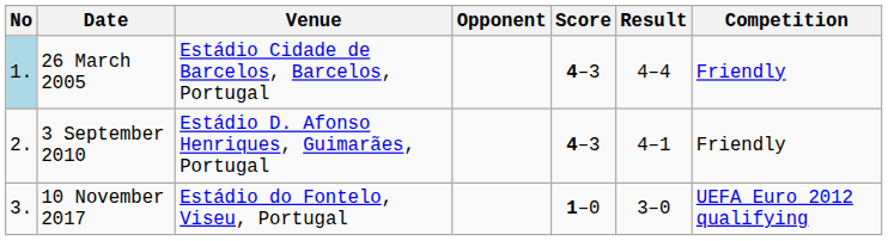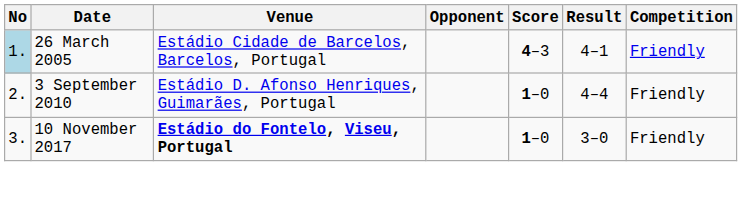 <table class="wikitable" style="font-size:100%;">
 <tr>
 <th>No</th>
 <th>Date</th>
 <th>Venue</th>
 <th>Opponent</th>
 <th>Score</th>
 <th>Result</th>
 <th>Competition</th>
 </tr>
 <tr>
 <td style="background: lightblue;">1.</td>
 <td>26 March 2005</td>
 <td><a href='#'>Estádio Cidade de Barcelos</a>, <a href='#'>Barcelos</a>, Portugal</td>
 <td></td>
 <td align=center><strong>4</strong>–3</td>
-<td align=center>4–4</td>
+<td align=center>4–1</td>
 <td><a href='#'>Friendly</a></td>
 </tr>
 <tr>
 <td>2.</td>
 <td>3 September 2010</td>
 <td><a href='#'>Estádio D. Afonso Henriques</a>, <a href='#'>Guimarães</a>, Portugal</td>
 <td></td>
-<td align=center><strong>4</strong>–3</td>
-<td align=center>4–1</td>
+<td align=center><strong>1</strong>–0</td>
+<td align=center>4–4</td>
 <td>Friendly</td>
 </tr>
 <tr>
 <td>3.</td>
 <td>10 November 2017</td>
-<td><a href='#'>Estádio do Fontelo</a>, <a href='#'>Viseu</a>, Portugal</td>
+<td><strong><a href='#'>Estádio do Fontelo</a>, <a href='#'>Viseu</a>, Portugal</strong></td>
 <td></td>
 <td align=center><strong>1</strong>–0</td>
 <td align=center>3–0</td>
-<td><a href='#'>UEFA Euro 2012 qualifying</a></td>
+<td>Friendly</td>
 </tr>
 </table>
